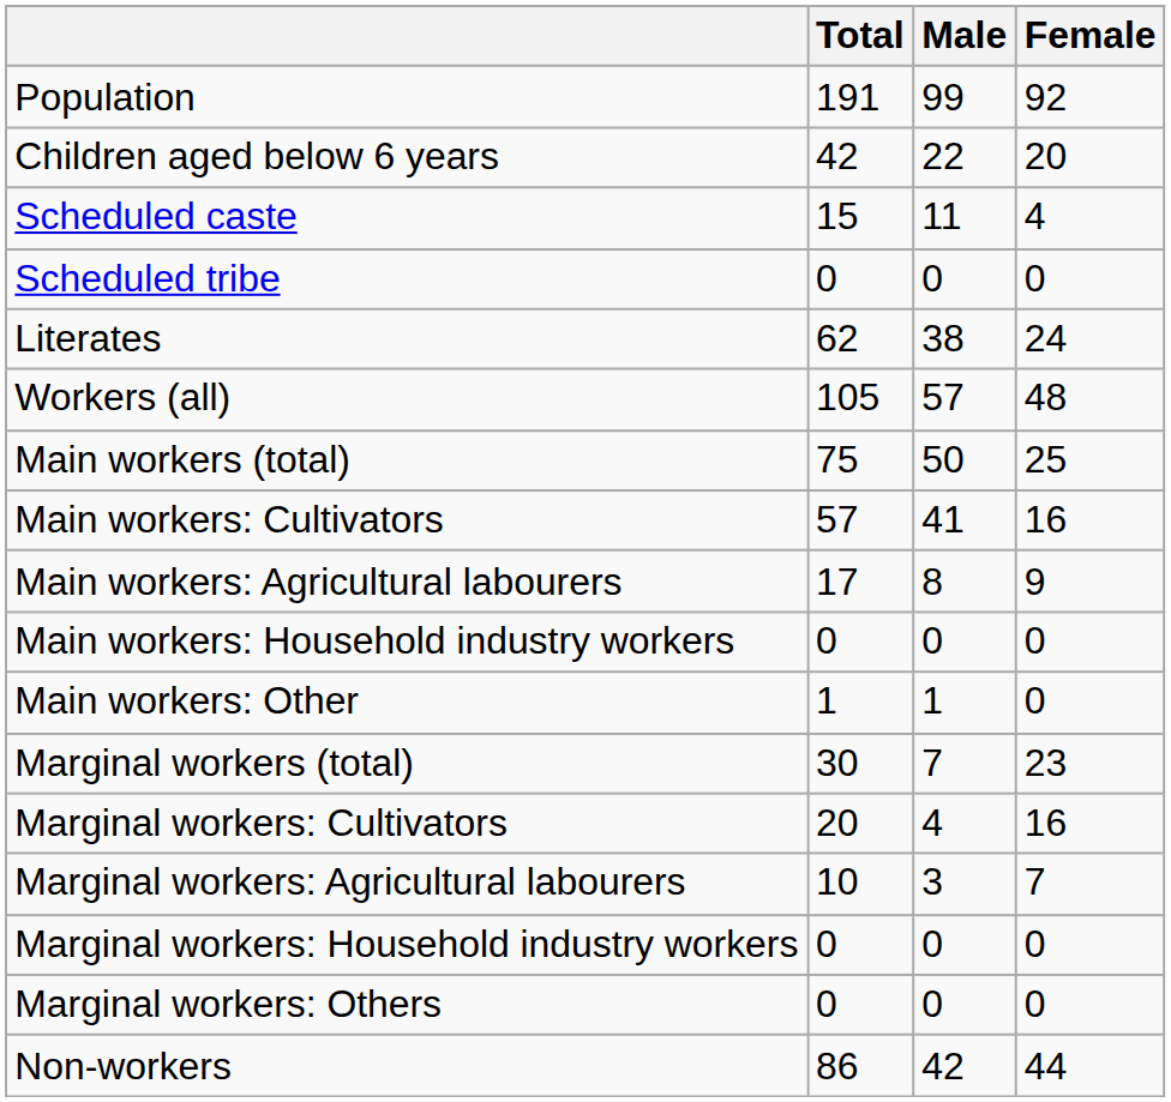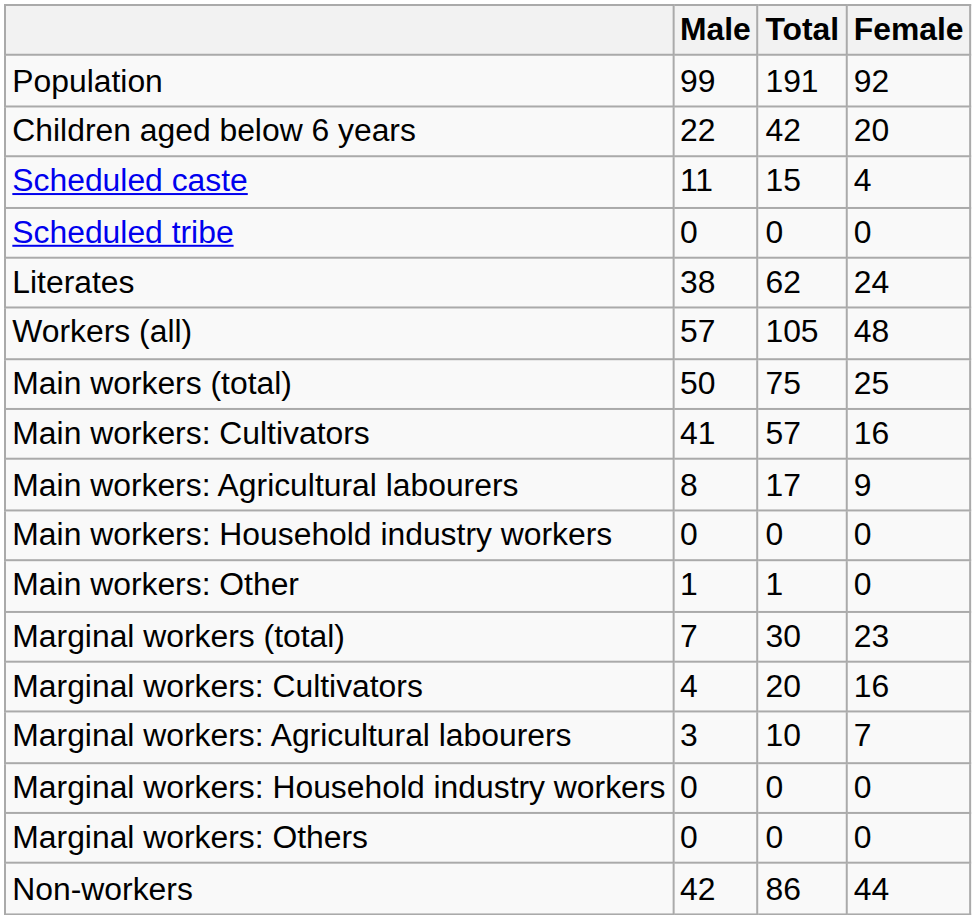 <table class="wikitable sortable">
 <tr>
 <th></th>
+<th>Male</th>
 <th>Total</th>
-<th>Male</th>
 <th>Female</th>
 </tr>
 <tr>
 <td>Population</td>
+<td>99</td>
 <td>191</td>
-<td>99</td>
 <td>92</td>
 </tr>
 <tr>
 <td>Children aged below 6 years</td>
+<td>22</td>
 <td>42</td>
-<td>22</td>
 <td>20</td>
 </tr>
 <tr>
 <td><a href='#'>Scheduled caste</a></td>
+<td>11</td>
 <td>15</td>
-<td>11</td>
 <td>4</td>
 </tr>
 <tr>
 <td><a href='#'>Scheduled tribe</a></td>
 <td>0</td>
 <td>0</td>
 <td>0</td>
 </tr>
 <tr>
 <td>Literates</td>
+<td>38</td>
 <td>62</td>
-<td>38</td>
 <td>24</td>
 </tr>
 <tr>
 <td>Workers (all)</td>
+<td>57</td>
 <td>105</td>
-<td>57</td>
 <td>48</td>
 </tr>
 <tr>
 <td>Main workers (total)</td>
+<td>50</td>
 <td>75</td>
-<td>50</td>
 <td>25</td>
 </tr>
 <tr>
 <td>Main workers: Cultivators</td>
+<td>41</td>
 <td>57</td>
-<td>41</td>
 <td>16</td>
 </tr>
 <tr>
 <td>Main workers: Agricultural labourers</td>
+<td>8</td>
 <td>17</td>
-<td>8</td>
 <td>9</td>
 </tr>
 <tr>
 <td>Main workers: Household industry workers</td>
 <td>0</td>
 <td>0</td>
 <td>0</td>
 </tr>
 <tr>
 <td>Main workers: Other</td>
 <td>1</td>
 <td>1</td>
 <td>0</td>
 </tr>
 <tr>
 <td>Marginal workers (total)</td>
+<td>7</td>
 <td>30</td>
-<td>7</td>
 <td>23</td>
 </tr>
 <tr>
 <td>Marginal workers: Cultivators</td>
+<td>4</td>
 <td>20</td>
-<td>4</td>
 <td>16</td>
 </tr>
 <tr>
 <td>Marginal workers: Agricultural labourers</td>
+<td>3</td>
 <td>10</td>
-<td>3</td>
 <td>7</td>
 </tr>
 <tr>
 <td>Marginal workers: Household industry workers</td>
 <td>0</td>
 <td>0</td>
 <td>0</td>
 </tr>
 <tr>
 <td>Marginal workers: Others</td>
 <td>0</td>
 <td>0</td>
 <td>0</td>
 </tr>
 <tr>
 <td>Non-workers</td>
+<td>42</td>
 <td>86</td>
-<td>42</td>
 <td>44</td>
 </tr>
 </table>
